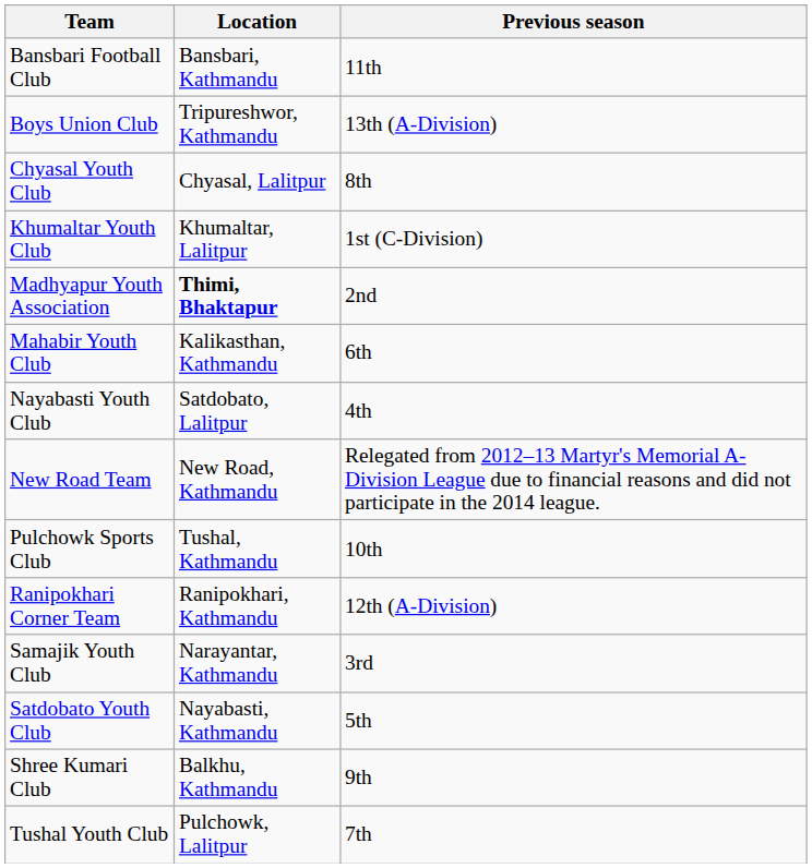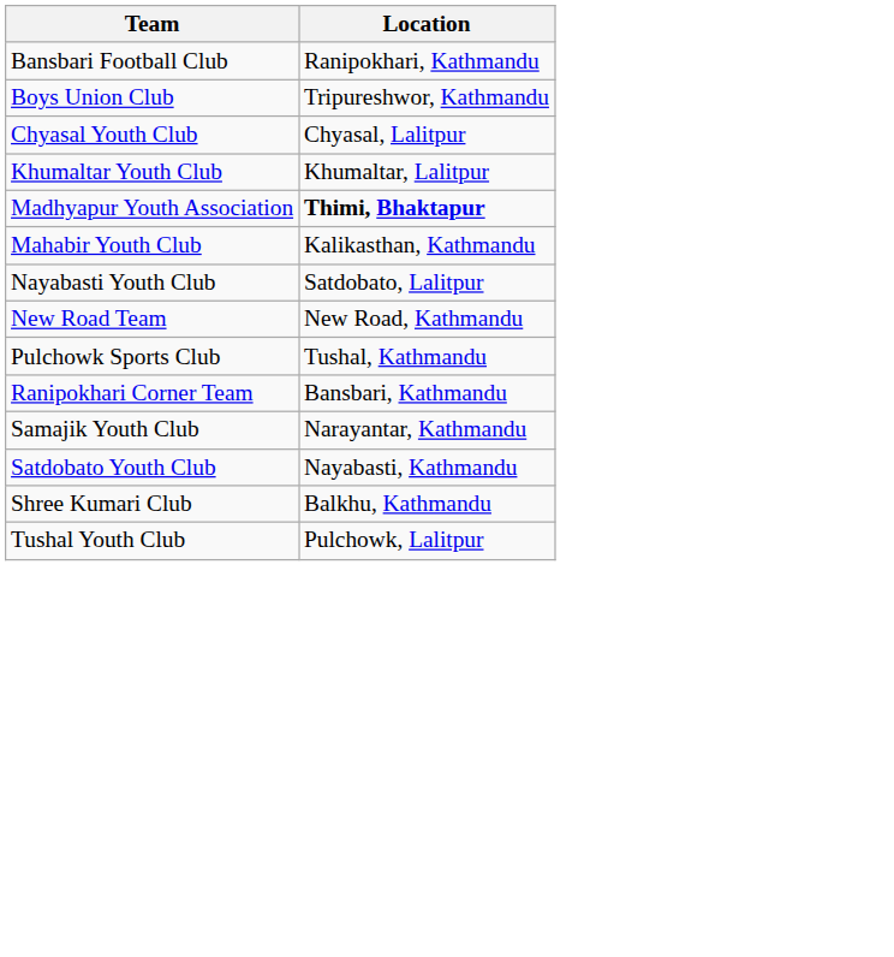 <table class="wikitable sortable">
 <tr>
 <th>Team</th>
 <th>Location</th>
-<th>Previous season</th>
 </tr>
 <tr>
 <td>Bansbari Football Club</td>
-<td>Bansbari, <a href='#'>Kathmandu</a></td>
-<td>11th</td>
+<td>Ranipokhari, <a href='#'>Kathmandu</a></td>
 </tr>
 <tr>
 <td><a href='#'>Boys Union Club</a></td>
 <td>Tripureshwor, <a href='#'>Kathmandu</a></td>
-<td>13th (<a href='#'>A-Division</a>)</td>
 </tr>
 <tr>
 <td><a href='#'>Chyasal Youth Club</a></td>
 <td>Chyasal, <a href='#'>Lalitpur</a></td>
-<td>8th</td>
 </tr>
 <tr>
 <td><a href='#'>Khumaltar Youth Club</a></td>
 <td>Khumaltar, <a href='#'>Lalitpur</a></td>
-<td>1st (C-Division)</td>
 </tr>
 <tr>
 <td><a href='#'>Madhyapur Youth Association</a></td>
 <td><strong>Thimi, <a href='#'>Bhaktapur</a></strong></td>
-<td>2nd</td>
 </tr>
 <tr>
 <td><a href='#'>Mahabir Youth Club</a></td>
 <td>Kalikasthan, <a href='#'>Kathmandu</a></td>
-<td>6th</td>
 </tr>
 <tr>
 <td>Nayabasti Youth Club</td>
 <td>Satdobato, <a href='#'>Lalitpur</a></td>
-<td>4th</td>
 </tr>
 <tr>
 <td><a href='#'>New Road Team</a></td>
 <td>New Road, <a href='#'>Kathmandu</a></td>
-<td>Relegated from <a href='#'>2012–13 Martyr's Memorial A-Division League</a> due to financial reasons and did not participate in the 2014 league.</td>
 </tr>
 <tr>
 <td>Pulchowk Sports Club</td>
 <td>Tushal, <a href='#'>Kathmandu</a></td>
-<td>10th</td>
 </tr>
 <tr>
 <td><a href='#'>Ranipokhari Corner Team</a></td>
-<td>Ranipokhari, <a href='#'>Kathmandu</a></td>
-<td>12th (<a href='#'>A-Division</a>)</td>
+<td>Bansbari, <a href='#'>Kathmandu</a></td>
 </tr>
 <tr>
 <td>Samajik Youth Club</td>
 <td>Narayantar, <a href='#'>Kathmandu</a></td>
-<td>3rd</td>
 </tr>
 <tr>
 <td><a href='#'>Satdobato Youth Club</a></td>
 <td>Nayabasti, <a href='#'>Kathmandu</a></td>
-<td>5th</td>
 </tr>
 <tr>
 <td>Shree Kumari Club</td>
 <td>Balkhu, <a href='#'>Kathmandu</a></td>
-<td>9th</td>
 </tr>
 <tr>
 <td>Tushal Youth Club</td>
 <td>Pulchowk, <a href='#'>Lalitpur</a></td>
-<td>7th</td>
 </tr>
 </table>
